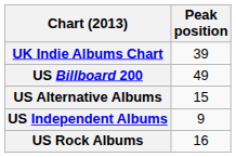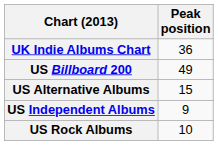 <table class="wikitable sortable plainrowheaders" style="text-align:center">
 <tr>
 <th scope="col">Chart (2013)</th>
 <th scope="col">Peak<br>position</th>
 </tr>
 <tr>
 <th scope="row"><a href='#'>UK Indie Albums Chart</a></th>
-<td>39</td>
+<td>36</td>
 </tr>
 <tr>
 <th scope="row">US <a href='#'><em>Billboard</em> 200</a></th>
 <td>49</td>
 </tr>
 <tr>
 <th scope="row">US Alternative Albums</th>
 <td>15</td>
 </tr>
 <tr>
 <th scope="row">US <a href='#'>Independent Albums</a></th>
 <td>9</td>
 </tr>
 <tr>
 <th scope="row">US Rock Albums</th>
-<td>16</td>
+<td>10</td>
 </tr>
 </table>
